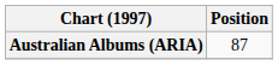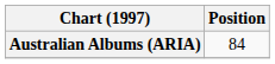 <table class="wikitable sortable plainrowheaders" style="text-align:center">
 <tr>
 <th scope="col">Chart (1997)</th>
 <th scope="col">Position</th>
 </tr>
 <tr>
 <th scope="row">Australian Albums (ARIA)</th>
-<td>87</td>
+<td>84</td>
 </tr>
 <tr>
 </tr>
 </table>
